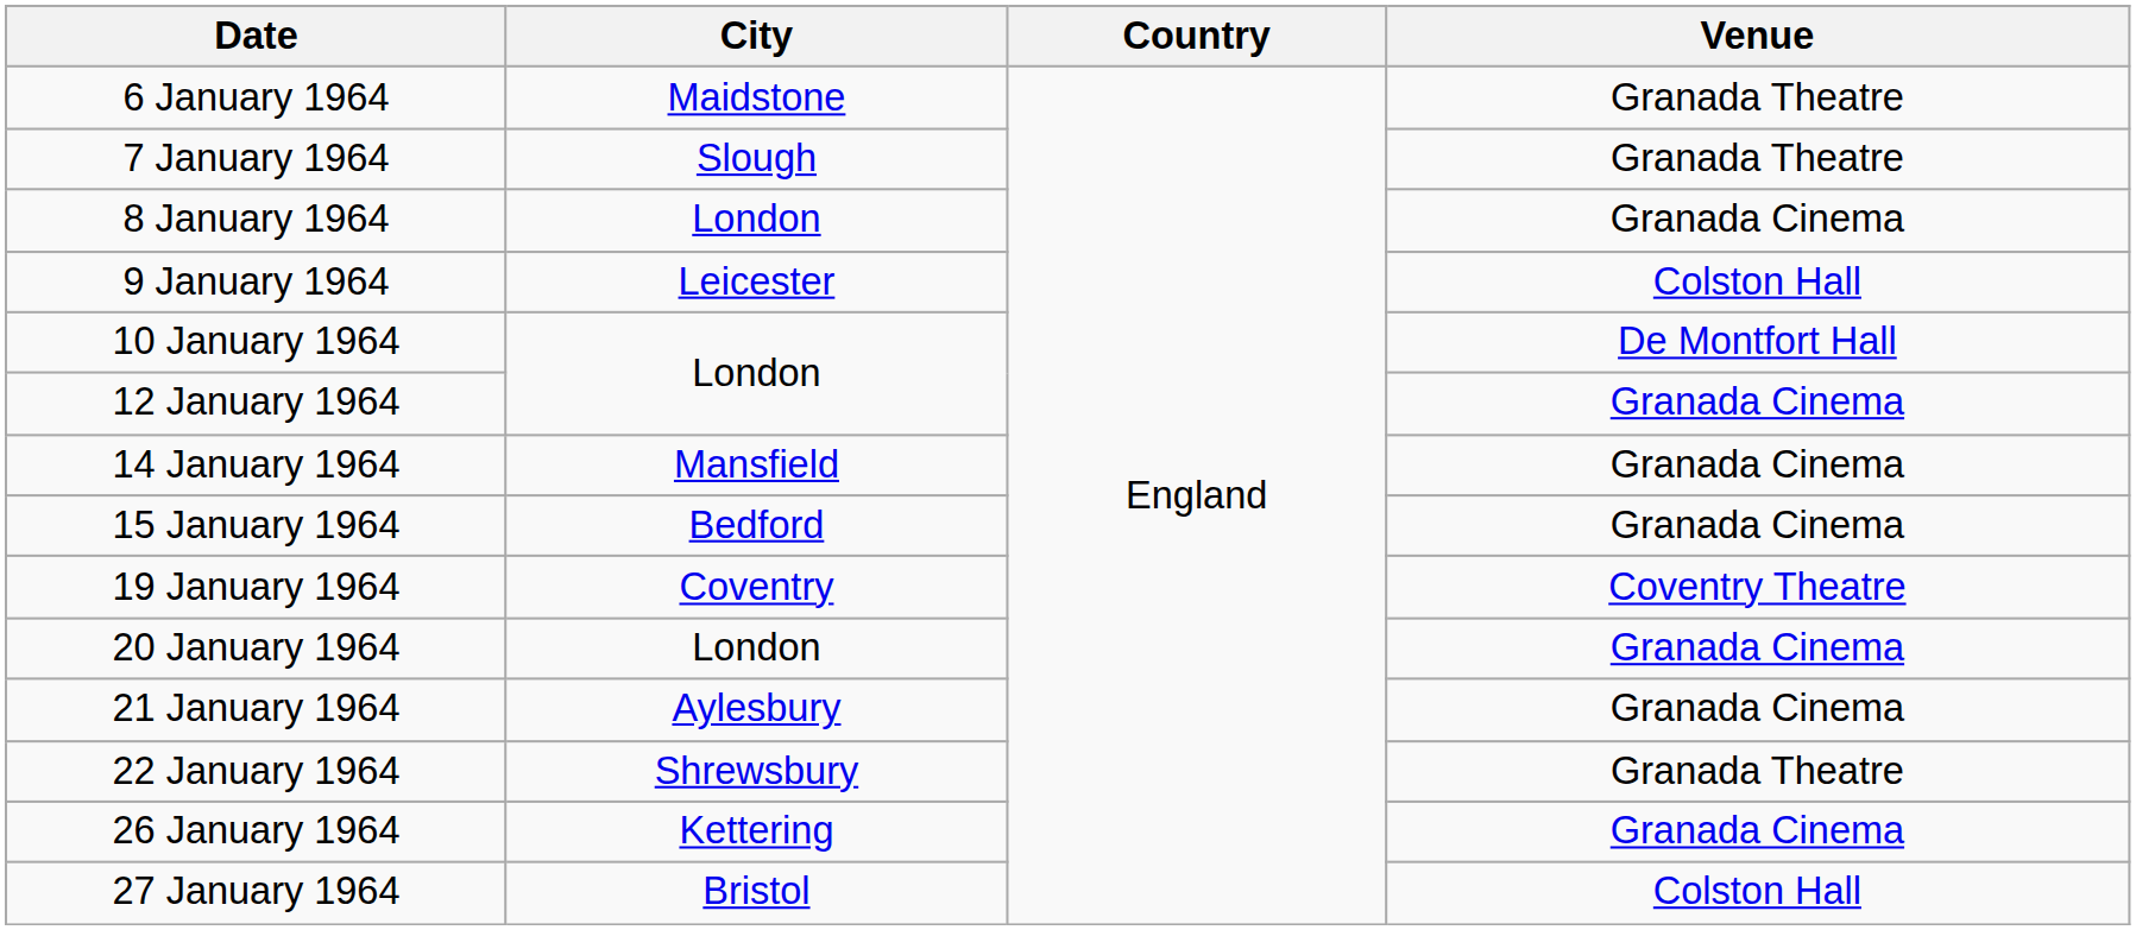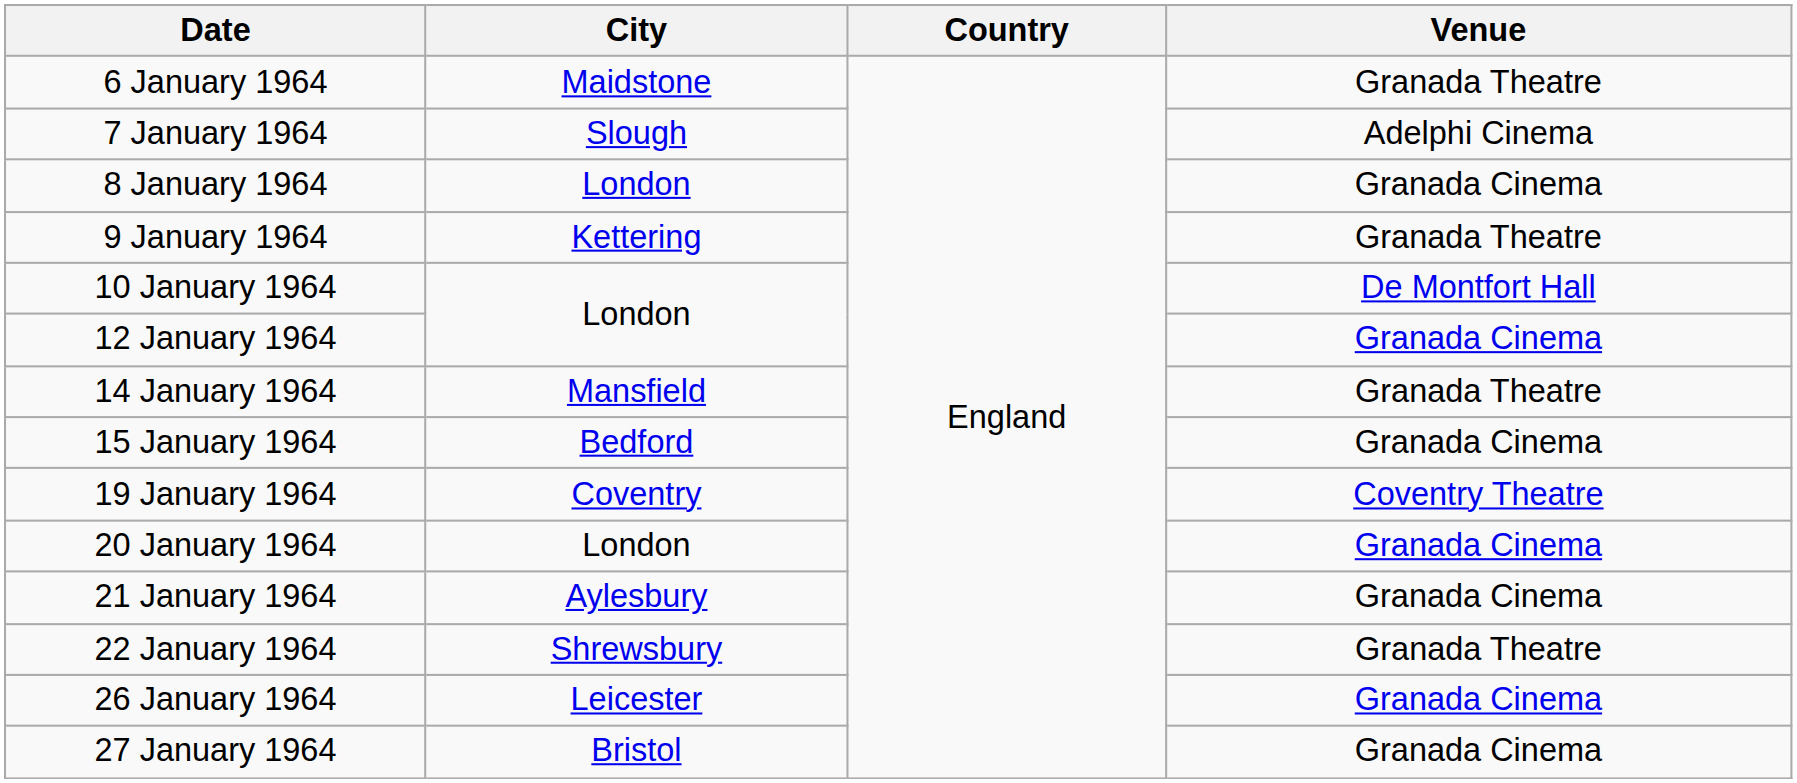 <table class="wikitable" style="text-align:center;">
 <tr>
 <th width="200">Date</th>
 <th width="200">City</th>
 <th width="150">Country</th>
 <th width="300">Venue</th>
 </tr>
 <tr>
 <td>6 January 1964</td>
 <td><a href='#'>Maidstone</a></td>
 <td rowspan="14">England</td>
 <td>Granada Theatre</td>
 </tr>
 <tr>
 <td>7 January 1964</td>
 <td><a href='#'>Slough</a></td>
-<td>Granada Theatre</td>
+<td>Adelphi Cinema</td>
 </tr>
 <tr>
 <td>8 January 1964</td>
 <td><a href='#'>London</a></td>
 <td>Granada Cinema</td>
 </tr>
 <tr>
 <td>9 January 1964</td>
-<td><a href='#'>Leicester</a></td>
-<td><a href='#'>Colston Hall</a></td>
+<td><a href='#'>Kettering</a></td>
+<td>Granada Theatre</td>
 </tr>
 <tr>
 <td>10 January 1964</td>
 <td rowspan="2">London</td>
 <td><a href='#'>De Montfort Hall</a></td>
 </tr>
 <tr>
 <td>12 January 1964</td>
 <td><a href='#'>Granada Cinema</a></td>
 </tr>
 <tr>
 <td>14 January 1964</td>
 <td><a href='#'>Mansfield</a></td>
-<td>Granada Cinema</td>
+<td>Granada Theatre</td>
 </tr>
 <tr>
 <td>15 January 1964</td>
 <td><a href='#'>Bedford</a></td>
 <td>Granada Cinema</td>
 </tr>
 <tr>
 <td>19 January 1964</td>
 <td><a href='#'>Coventry</a></td>
 <td><a href='#'>Coventry Theatre</a></td>
 </tr>
 <tr>
 <td>20 January 1964</td>
 <td>London</td>
 <td><a href='#'>Granada Cinema</a></td>
 </tr>
 <tr>
 <td>21 January 1964</td>
 <td><a href='#'>Aylesbury</a></td>
 <td>Granada Cinema</td>
 </tr>
 <tr>
 <td>22 January 1964</td>
 <td><a href='#'>Shrewsbury</a></td>
 <td>Granada Theatre</td>
 </tr>
 <tr>
 <td>26 January 1964</td>
-<td><a href='#'>Kettering</a></td>
+<td><a href='#'>Leicester</a></td>
 <td><a href='#'>Granada Cinema</a></td>
 </tr>
 <tr>
 <td>27 January 1964</td>
 <td><a href='#'>Bristol</a></td>
-<td><a href='#'>Colston Hall</a></td>
+<td>Granada Cinema</td>
 </tr>
 </table>
